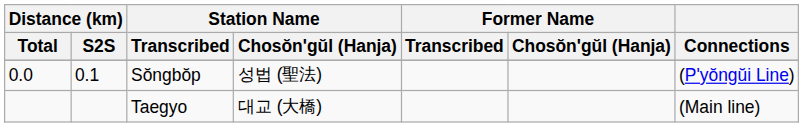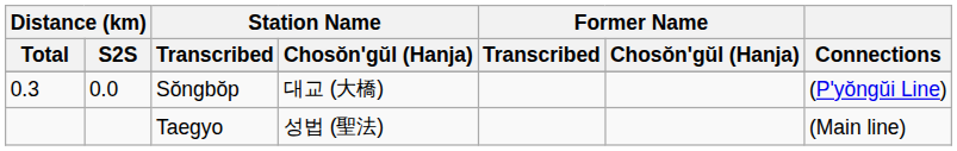 <table class="wikitable" style="font-size:90%;">
 <tr>
 <th colspan="2">Distance (km)</th>
 <th colspan="2">Station Name</th>
 <th colspan="2">Former Name</th>
 <th></th>
 </tr>
 <tr>
 <th>Total</th>
 <th>S2S</th>
 <th>Transcribed</th>
 <th>Chosŏn'gŭl (Hanja)</th>
 <th>Transcribed</th>
 <th>Chosŏn'gŭl (Hanja)</th>
 <th>Connections</th>
 </tr>
 <tr>
 </tr>
 <tr>
+<td>0.3</td>
 <td>0.0</td>
-<td>0.1</td>
 <td>Sŏngbŏp</td>
-<td>성법 (聖法)</td>
+<td>대교 (大橋)</td>
 <td></td>
 <td></td>
 <td>(<a href='#'>P'yŏngŭi Line</a>)</td>
 </tr>
 <tr>
 <td></td>
 <td></td>
 <td>Taegyo</td>
-<td>대교 (大橋)</td>
+<td>성법 (聖法)</td>
 <td></td>
 <td></td>
 <td>(Main line)</td>
 </tr>
 </table>
